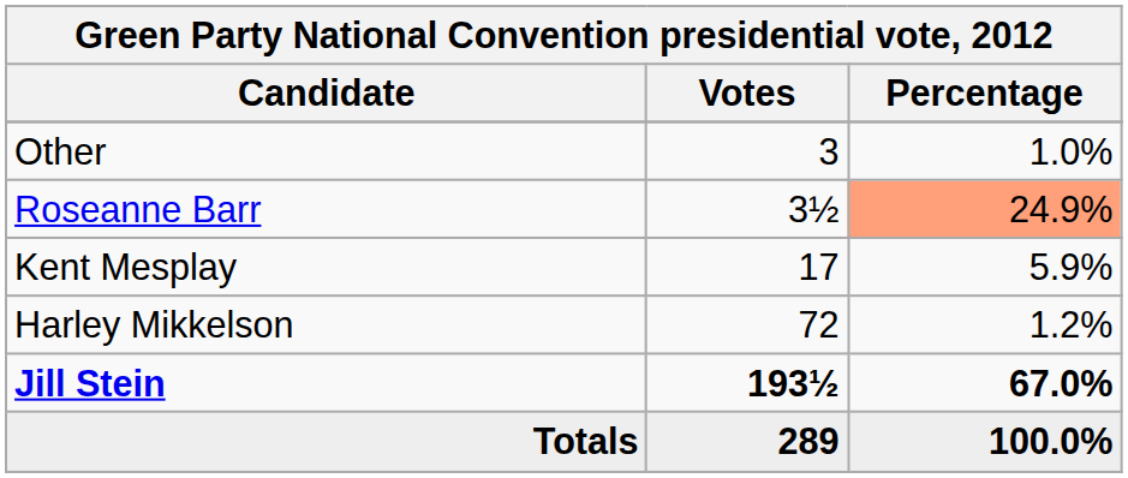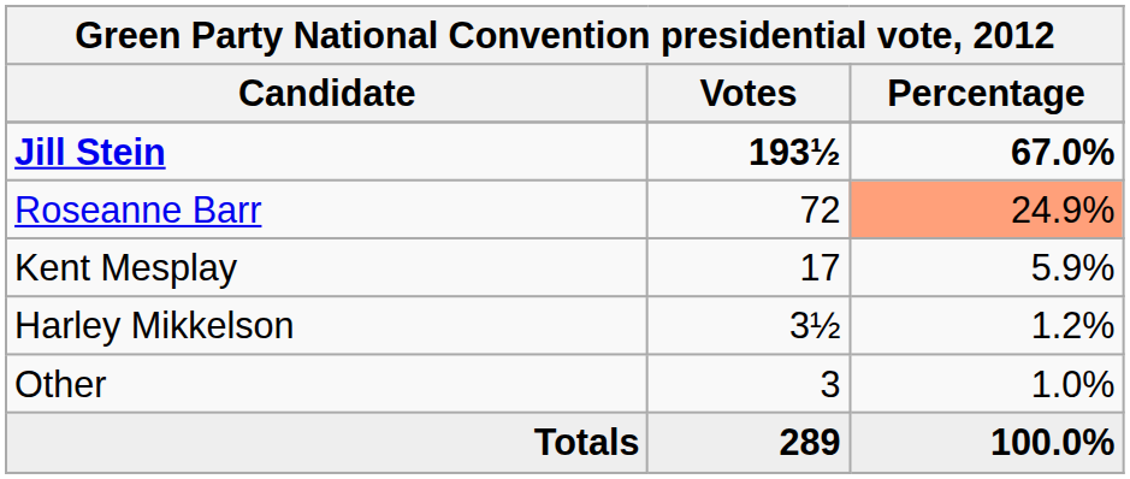 <table class="wikitable" style="font-size:95%;">
 <tr>
 <th colspan="3">Green Party National Convention presidential vote, 2012</th>
 </tr>
 <tr>
 <th style="width: 17em">Candidate</th>
 <th style="width: 5em">Votes</th>
 <th style="width: 7em">Percentage</th>
 </tr>
 <tr>
 </tr>
 <tr>
-<td>Other</td>
-<td align="right">3</td>
-<td align="right">1.0%</td>
+<td><strong><a href='#'>Jill Stein</a></strong></td>
+<td align="right"><strong>193½</strong></td>
+<td align="right"><strong>67.0%</strong></td>
 </tr>
 <tr>
 <td><a href='#'>Roseanne Barr</a></td>
-<td align="right">3½</td>
+<td align="right">72</td>
 <td align="right" style="background: lightsalmon;">24.9%</td>
 </tr>
 <tr>
 <td>Kent Mesplay</td>
 <td align="right">17</td>
 <td align="right">5.9%</td>
 </tr>
 <tr>
 <td>Harley Mikkelson</td>
-<td align="right">72</td>
+<td align="right">3½</td>
 <td align="right">1.2%</td>
 </tr>
 <tr>
-<td><strong><a href='#'>Jill Stein</a></strong></td>
-<td align="right"><strong>193½</strong></td>
-<td align="right"><strong>67.0%</strong></td>
+<td>Other</td>
+<td align="right">3</td>
+<td align="right">1.0%</td>
 </tr>
 <tr bgcolor="#EEEEEE">
 <td align="right"><strong>Totals</strong></td>
 <td align="right"><strong>289</strong></td>
 <td align="right"><strong>100.0%</strong></td>
 </tr>
 </table>
